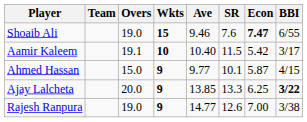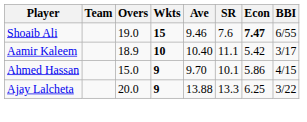 <table class="wikitable">
 <tr>
 <th>Player</th>
 <th>Team</th>
 <th>Overs</th>
 <th>Wkts</th>
 <th>Ave</th>
 <th>SR</th>
 <th>Econ</th>
 <th>BBI</th>
 </tr>
 <tr>
 <td><a href='#'>Shoaib Ali</a></td>
 <td></td>
 <td>19.0</td>
 <td><strong>15</strong></td>
 <td>9.46</td>
 <td>7.6</td>
 <td><strong>7.47</strong></td>
 <td>6/55</td>
 </tr>
 <tr>
 <td><a href='#'>Aamir Kaleem</a></td>
 <td></td>
-<td>19.1</td>
+<td>18.9</td>
 <td><strong>10</strong></td>
 <td>10.40</td>
-<td>11.5</td>
+<td>11.1</td>
 <td>5.42</td>
 <td>3/17</td>
 </tr>
 <tr>
 <td><a href='#'>Ahmed Hassan</a></td>
 <td></td>
 <td>15.0</td>
 <td><strong>9</strong></td>
-<td>9.77</td>
+<td>9.70</td>
 <td>10.1</td>
-<td>5.87</td>
+<td>5.86</td>
 <td>4/15</td>
 </tr>
 <tr>
 <td><a href='#'>Ajay Lalcheta</a></td>
 <td></td>
 <td>20.0</td>
 <td><strong>9</strong></td>
-<td>13.85</td>
+<td>13.88</td>
 <td>13.3</td>
 <td>6.25</td>
-<td><strong>3/22</strong></td>
-</tr>
-<tr>
-<td><a href='#'>Rajesh Ranpura</a></td>
-<td></td>
-<td>19.0</td>
-<td><strong>9</strong></td>
-<td>14.77</td>
-<td>12.6</td>
-<td>7.00</td>
-<td>3/38</td>
+<td>3/22</td>
 </tr>
 </table>
